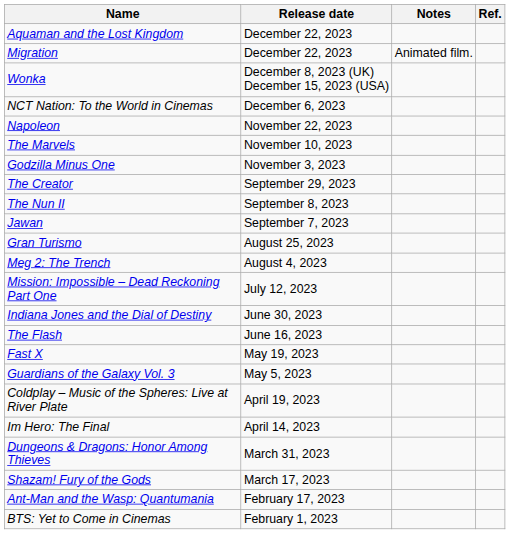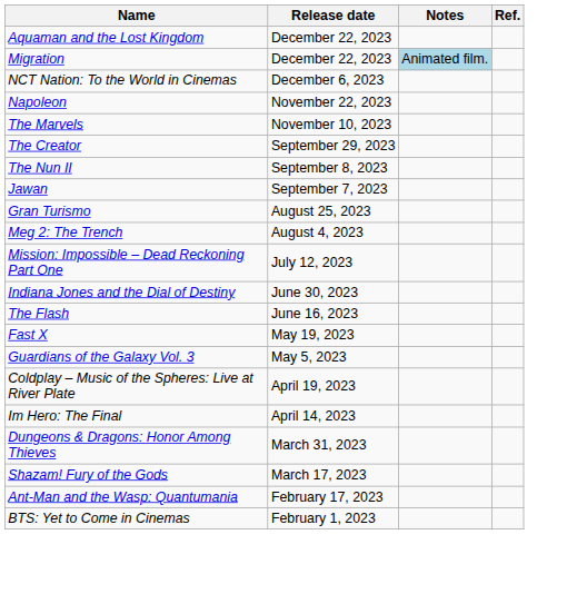 <table class="wikitable sortable collapsible">
 <tr>
 <th scope="col" style="width:300px;">Name</th>
 <th>Release date</th>
 <th scope="col" class="unsortable">Notes</th>
 <th scope="col" class="unsortable">Ref.</th>
 </tr>
 <tr>
 <td><em><a href='#'>Aquaman and the Lost Kingdom</a></em></td>
 <td>December 22, 2023</td>
 <td></td>
 <td></td>
 </tr>
 <tr>
 <td><em><a href='#'>Migration</a></em></td>
 <td>December 22, 2023</td>
-<td>Animated film.</td>
-<td></td>
-</tr>
-<tr>
-<td><em><a href='#'>Wonka</a></em></td>
-<td>December 8, 2023 (UK)<br>December 15, 2023 (USA)</td>
-<td></td>
+<td style="background: lightblue;">Animated film.</td>
 <td></td>
 </tr>
 <tr>
 <td><em>NCT Nation: To the World in Cinemas</em></td>
 <td>December 6, 2023</td>
 <td></td>
 <td></td>
 </tr>
 <tr>
 <td><em><a href='#'>Napoleon</a></em></td>
 <td>November 22, 2023</td>
 <td></td>
 <td></td>
 </tr>
 <tr>
 <td><em><a href='#'>The Marvels</a></em></td>
 <td>November 10, 2023</td>
-<td></td>
-<td></td>
-</tr>
-<tr>
-<td><em><a href='#'>Godzilla Minus One</a></em></td>
-<td>November 3, 2023</td>
 <td></td>
 <td></td>
 </tr>
 <tr>
 <td><a href='#'><em>The Creator</em></a></td>
 <td>September 29, 2023</td>
 <td></td>
 <td></td>
 </tr>
 <tr>
 <td><em><a href='#'>The Nun II</a></em></td>
 <td>September 8, 2023</td>
 <td></td>
 <td></td>
 </tr>
 <tr>
 <td><em><a href='#'>Jawan</a></em></td>
 <td>September 7, 2023</td>
 <td></td>
 <td></td>
 </tr>
 <tr>
 <td><a href='#'><em>Gran Turismo</em></a></td>
 <td>August 25, 2023</td>
 <td></td>
 <td></td>
 </tr>
 <tr>
 <td><em><a href='#'>Meg 2: The Trench</a></em></td>
 <td>August 4, 2023</td>
 <td></td>
 <td></td>
 </tr>
 <tr>
 <td><em><a href='#'>Mission: Impossible – Dead Reckoning Part One</a></em></td>
 <td>July 12, 2023</td>
 <td></td>
 <td></td>
 </tr>
 <tr>
 <td><em><a href='#'>Indiana Jones and the Dial of Destiny</a></em></td>
 <td>June 30, 2023</td>
 <td></td>
 <td></td>
 </tr>
 <tr>
 <td><em><a href='#'>The Flash</a></em></td>
 <td>June 16, 2023</td>
 <td></td>
 <td></td>
 </tr>
 <tr>
 <td><em><a href='#'>Fast X</a></em></td>
 <td>May 19, 2023</td>
 <td></td>
 <td></td>
 </tr>
 <tr>
 <td><em><a href='#'>Guardians of the Galaxy Vol. 3</a></em></td>
 <td>May 5, 2023</td>
 <td></td>
 <td></td>
 </tr>
 <tr>
 <td><em>Coldplay – Music of the Spheres: Live at River Plate</em></td>
 <td>April 19, 2023</td>
 <td></td>
 <td></td>
 </tr>
 <tr>
 <td><em>Im Hero: The Final</em></td>
 <td>April 14, 2023</td>
 <td></td>
 <td></td>
 </tr>
 <tr>
 <td><em><a href='#'>Dungeons & Dragons: Honor Among Thieves</a></em></td>
 <td>March 31, 2023</td>
 <td></td>
 <td></td>
 </tr>
 <tr>
 <td><em><a href='#'>Shazam! Fury of the Gods</a></em></td>
 <td>March 17, 2023</td>
 <td></td>
 <td></td>
 </tr>
 <tr>
 <td><em><a href='#'>Ant-Man and the Wasp: Quantumania</a></em></td>
 <td>February 17, 2023</td>
 <td></td>
 <td></td>
 </tr>
 <tr>
 <td><em>BTS: Yet to Come in Cinemas</em></td>
 <td>February 1, 2023</td>
 <td></td>
 <td></td>
 </tr>
 </table>
